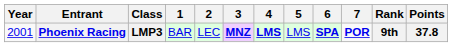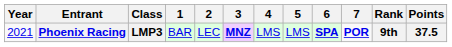 <table class="wikitable" style="text-align:center; font-size:90%">
 <tr>
 <th>Year</th>
 <th>Entrant</th>
 <th>Class</th>
 <th>1</th>
 <th>2</th>
 <th>3</th>
 <th>4</th>
 <th>5</th>
 <th>6</th>
 <th>7</th>
 <th>Rank</th>
 <th>Points</th>
 </tr>
 <tr>
-<td><a href='#'>2001</a></td>
+<td><a href='#'>2021</a></td>
 <th><a href='#'>Phoenix Racing</a></th>
 <th>LMP3</th>
 <td style="background:#DFFFDF;"><a href='#'>BAR</a><br></td>
 <td style="background:#DFFFDF;"><a href='#'>LEC</a><br></td>
 <td style="background:#EFCFFF;"><strong><a href='#'>MNZ</a></strong><br></td>
-<td style="background:#DFFFDF;"><strong><a href='#'>LMS</a><br></strong></td>
+<td style="background:#DFFFDF;"><a href='#'>LMS</a><br></td>
 <td style="background:#DFFFDF;"><a href='#'>LMS</a><br></td>
 <td style="background:#DFFFDF;"><strong><a href='#'>SPA</a></strong><br></td>
 <td style="background:#;"><strong><a href='#'>POR</a></strong></td>
 <th>9th</th>
-<th>37.8</th>
+<th>37.5</th>
 </tr>
 </table>
